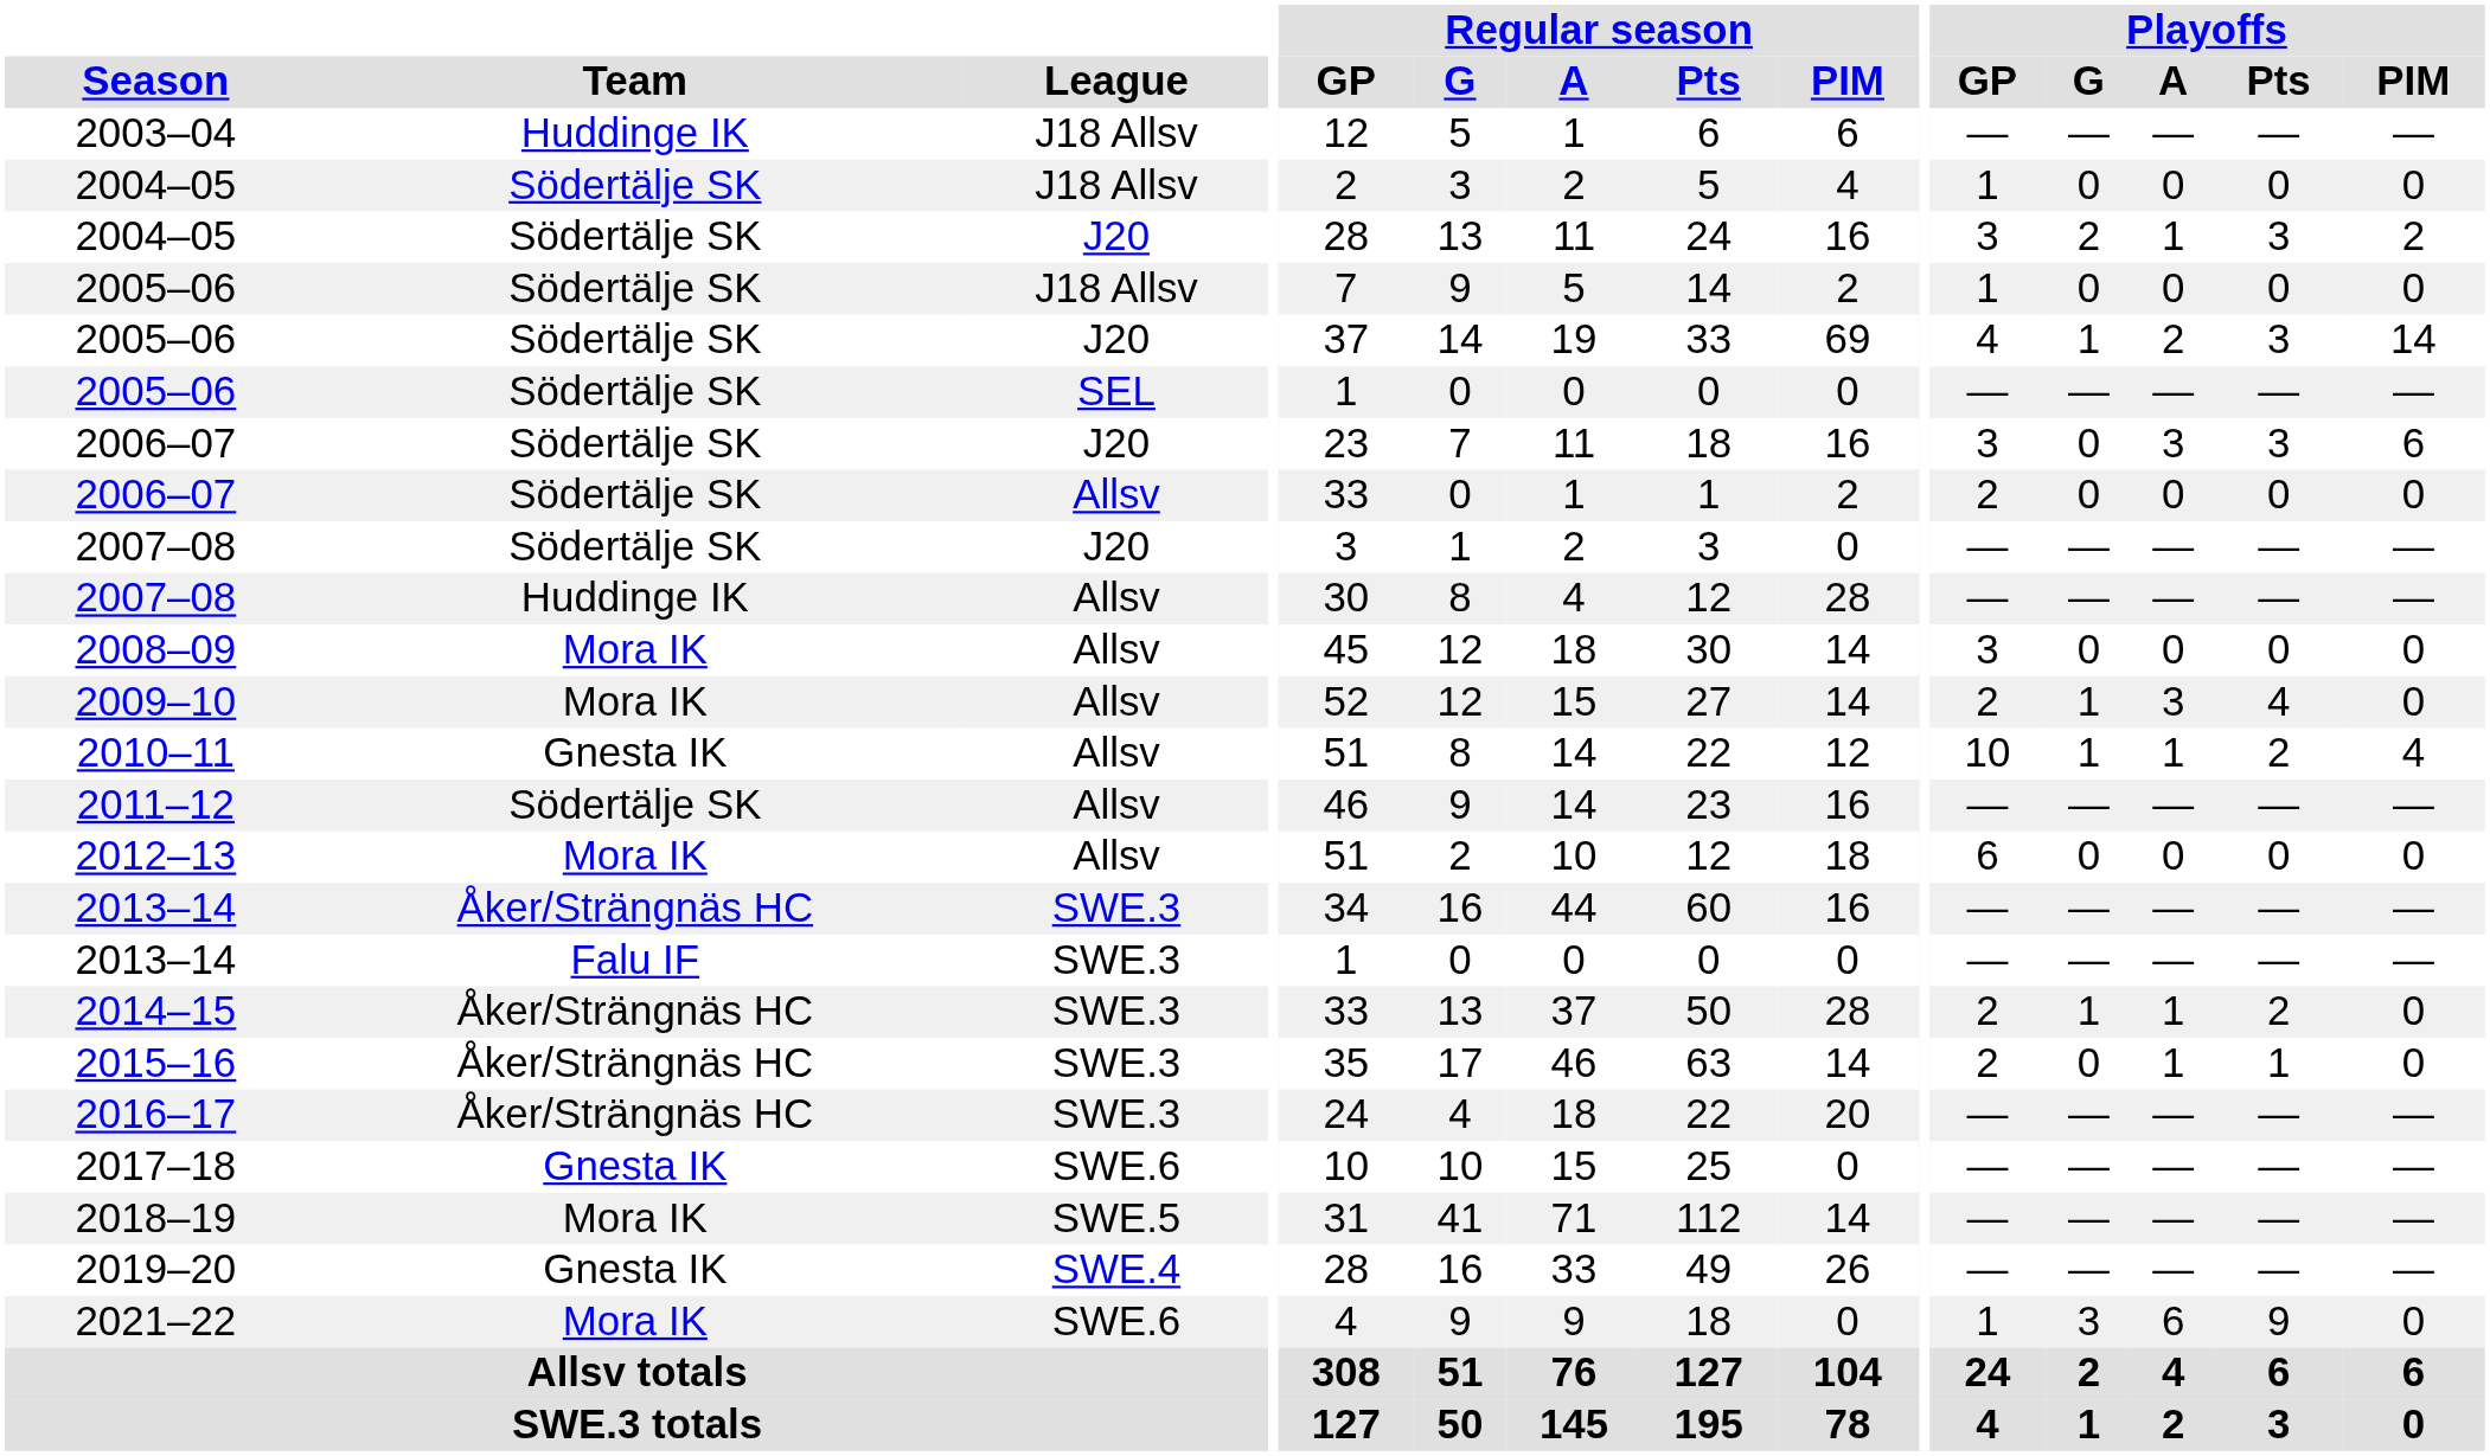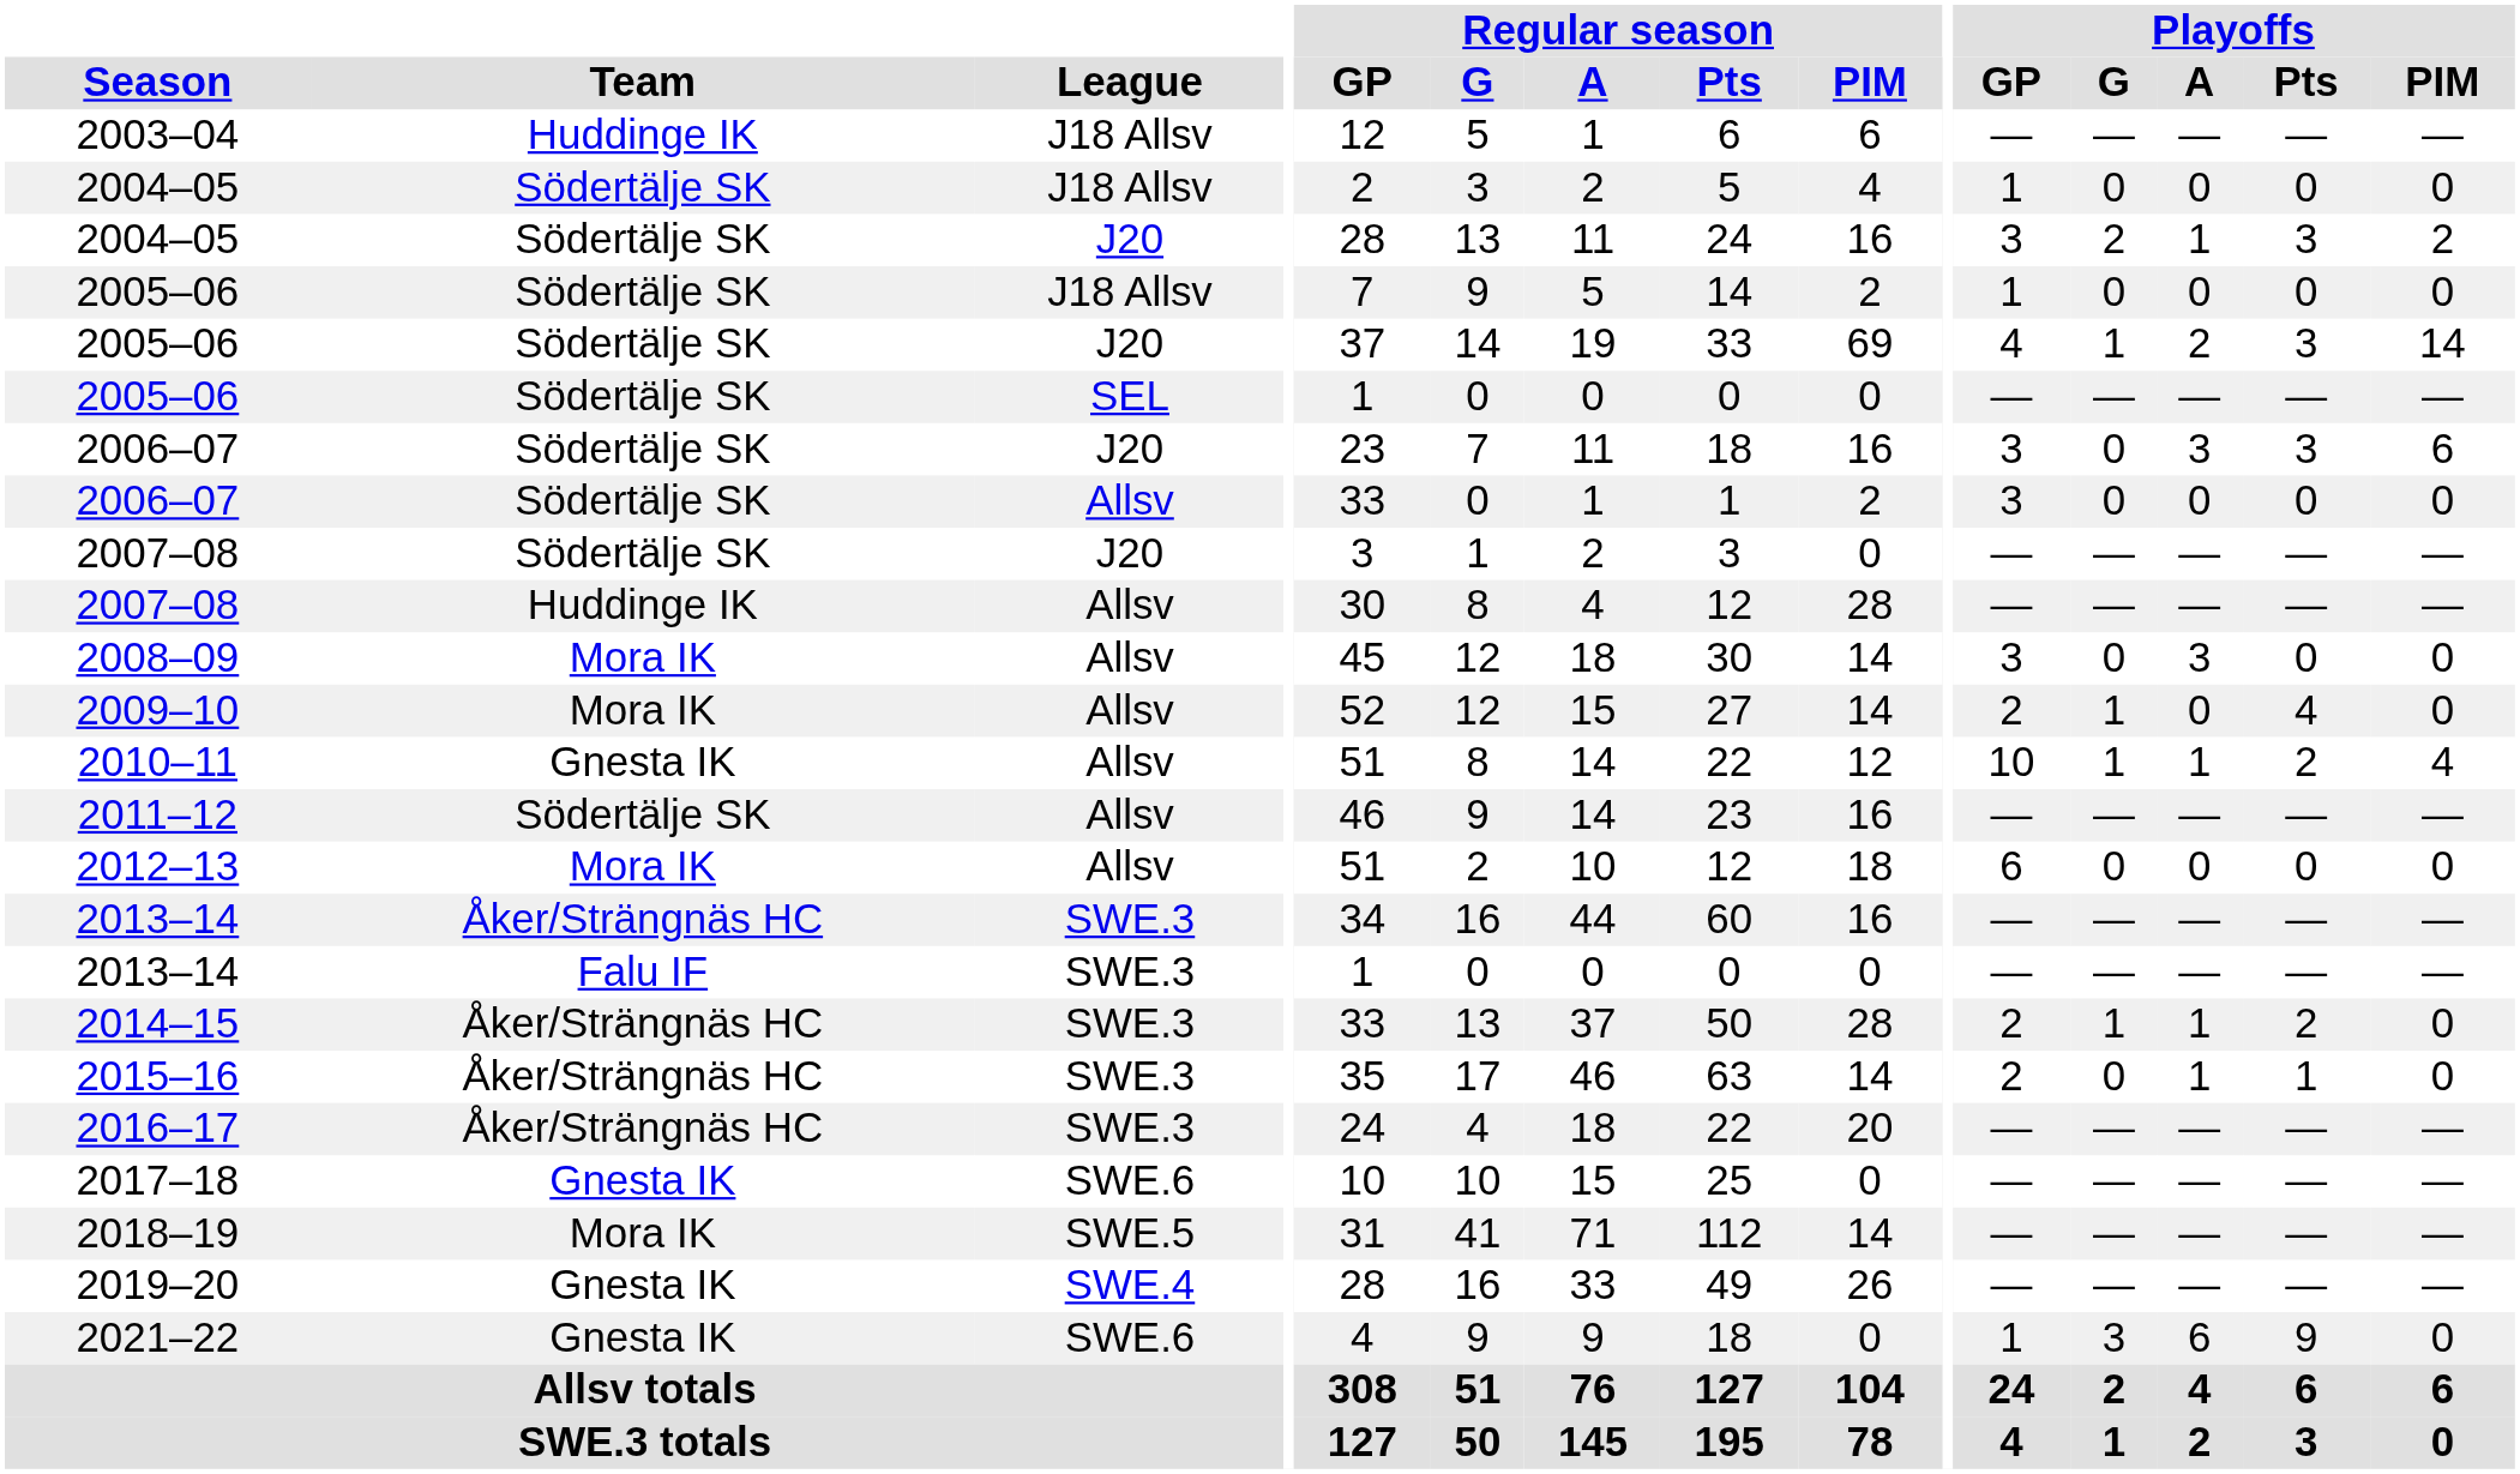 <table border="0" cellpadding="1" cellspacing="0" style="text-align:center; width:60em">
 <tr bgcolor="#e0e0e0">
 <th colspan="3" bgcolor="#ffffff"></th>
 <th rowspan="99" bgcolor="#ffffff"></th>
 <th colspan="5"><a href='#'>Regular season</a></th>
 <th rowspan="99" bgcolor="#ffffff"></th>
 <th colspan="5"><a href='#'>Playoffs</a></th>
 </tr>
 <tr bgcolor="#e0e0e0">
 <th><a href='#'>Season</a></th>
 <th>Team</th>
 <th>League</th>
 <th>GP</th>
 <th><a href='#'>G</a></th>
 <th><a href='#'>A</a></th>
 <th><a href='#'>Pts</a></th>
 <th><a href='#'>PIM</a></th>
 <th>GP</th>
 <th>G</th>
 <th>A</th>
 <th>Pts</th>
 <th>PIM</th>
 </tr>
 <tr>
 <td>2003–04</td>
 <td><a href='#'>Huddinge IK</a></td>
 <td>J18 Allsv</td>
 <td>12</td>
 <td>5</td>
 <td>1</td>
 <td>6</td>
 <td>6</td>
 <td>—</td>
 <td>—</td>
 <td>—</td>
 <td>—</td>
 <td>—</td>
 </tr>
 <tr bgcolor="#f0f0f0">
 <td>2004–05</td>
 <td><a href='#'>Södertälje SK</a></td>
 <td>J18 Allsv</td>
 <td>2</td>
 <td>3</td>
 <td>2</td>
 <td>5</td>
 <td>4</td>
 <td>1</td>
 <td>0</td>
 <td>0</td>
 <td>0</td>
 <td>0</td>
 </tr>
 <tr>
 <td>2004–05</td>
 <td>Södertälje SK</td>
 <td><a href='#'>J20</a></td>
 <td>28</td>
 <td>13</td>
 <td>11</td>
 <td>24</td>
 <td>16</td>
 <td>3</td>
 <td>2</td>
 <td>1</td>
 <td>3</td>
 <td>2</td>
 </tr>
 <tr bgcolor="#f0f0f0">
 <td>2005–06</td>
 <td>Södertälje SK</td>
 <td>J18 Allsv</td>
 <td>7</td>
 <td>9</td>
 <td>5</td>
 <td>14</td>
 <td>2</td>
 <td>1</td>
 <td>0</td>
 <td>0</td>
 <td>0</td>
 <td>0</td>
 </tr>
 <tr>
 <td>2005–06</td>
 <td>Södertälje SK</td>
 <td>J20</td>
 <td>37</td>
 <td>14</td>
 <td>19</td>
 <td>33</td>
 <td>69</td>
 <td>4</td>
 <td>1</td>
 <td>2</td>
 <td>3</td>
 <td>14</td>
 </tr>
 <tr bgcolor="#f0f0f0">
 <td><a href='#'>2005–06</a></td>
 <td>Södertälje SK</td>
 <td><a href='#'>SEL</a></td>
 <td>1</td>
 <td>0</td>
 <td>0</td>
 <td>0</td>
 <td>0</td>
 <td>—</td>
 <td>—</td>
 <td>—</td>
 <td>—</td>
 <td>—</td>
 </tr>
 <tr>
 <td>2006–07</td>
 <td>Södertälje SK</td>
 <td>J20</td>
 <td>23</td>
 <td>7</td>
 <td>11</td>
 <td>18</td>
 <td>16</td>
 <td>3</td>
 <td>0</td>
 <td>3</td>
 <td>3</td>
 <td>6</td>
 </tr>
 <tr bgcolor="#f0f0f0">
 <td><a href='#'>2006–07</a></td>
 <td>Södertälje SK</td>
 <td><a href='#'>Allsv</a></td>
 <td>33</td>
 <td>0</td>
 <td>1</td>
 <td>1</td>
 <td>2</td>
-<td>2</td>
+<td>3</td>
 <td>0</td>
 <td>0</td>
 <td>0</td>
 <td>0</td>
 </tr>
 <tr>
 <td>2007–08</td>
 <td>Södertälje SK</td>
 <td>J20</td>
 <td>3</td>
 <td>1</td>
 <td>2</td>
 <td>3</td>
 <td>0</td>
 <td>—</td>
 <td>—</td>
 <td>—</td>
 <td>—</td>
 <td>—</td>
 </tr>
 <tr bgcolor="#f0f0f0">
 <td><a href='#'>2007–08</a></td>
 <td>Huddinge IK</td>
 <td>Allsv</td>
 <td>30</td>
 <td>8</td>
 <td>4</td>
 <td>12</td>
 <td>28</td>
 <td>—</td>
 <td>—</td>
 <td>—</td>
 <td>—</td>
 <td>—</td>
 </tr>
 <tr>
 <td><a href='#'>2008–09</a></td>
 <td><a href='#'>Mora IK</a></td>
 <td>Allsv</td>
 <td>45</td>
 <td>12</td>
 <td>18</td>
 <td>30</td>
 <td>14</td>
 <td>3</td>
 <td>0</td>
-<td>0</td>
+<td>3</td>
 <td>0</td>
 <td>0</td>
 </tr>
 <tr bgcolor="#f0f0f0">
 <td><a href='#'>2009–10</a></td>
 <td>Mora IK</td>
 <td>Allsv</td>
 <td>52</td>
 <td>12</td>
 <td>15</td>
 <td>27</td>
 <td>14</td>
 <td>2</td>
 <td>1</td>
-<td>3</td>
+<td>0</td>
 <td>4</td>
 <td>0</td>
 </tr>
 <tr>
 <td><a href='#'>2010–11</a></td>
 <td>Gnesta IK</td>
 <td>Allsv</td>
 <td>51</td>
 <td>8</td>
 <td>14</td>
 <td>22</td>
 <td>12</td>
 <td>10</td>
 <td>1</td>
 <td>1</td>
 <td>2</td>
 <td>4</td>
 </tr>
 <tr bgcolor="#f0f0f0">
 <td><a href='#'>2011–12</a></td>
 <td>Södertälje SK</td>
 <td>Allsv</td>
 <td>46</td>
 <td>9</td>
 <td>14</td>
 <td>23</td>
 <td>16</td>
 <td>—</td>
 <td>—</td>
 <td>—</td>
 <td>—</td>
 <td>—</td>
 </tr>
 <tr>
 <td><a href='#'>2012–13</a></td>
 <td><a href='#'>Mora IK</a></td>
 <td>Allsv</td>
 <td>51</td>
 <td>2</td>
 <td>10</td>
 <td>12</td>
 <td>18</td>
 <td>6</td>
 <td>0</td>
 <td>0</td>
 <td>0</td>
 <td>0</td>
 </tr>
 <tr bgcolor="#f0f0f0">
 <td><a href='#'>2013–14</a></td>
 <td><a href='#'>Åker/Strängnäs HC</a></td>
 <td><a href='#'>SWE.3</a></td>
 <td>34</td>
 <td>16</td>
 <td>44</td>
 <td>60</td>
 <td>16</td>
 <td>—</td>
 <td>—</td>
 <td>—</td>
 <td>—</td>
 <td>—</td>
 </tr>
 <tr>
 <td>2013–14</td>
 <td><a href='#'>Falu IF</a></td>
 <td>SWE.3</td>
 <td>1</td>
 <td>0</td>
 <td>0</td>
 <td>0</td>
 <td>0</td>
 <td>—</td>
 <td>—</td>
 <td>—</td>
 <td>—</td>
 <td>—</td>
 </tr>
 <tr bgcolor="#f0f0f0">
 <td><a href='#'>2014–15</a></td>
 <td>Åker/Strängnäs HC</td>
 <td>SWE.3</td>
 <td>33</td>
 <td>13</td>
 <td>37</td>
 <td>50</td>
 <td>28</td>
 <td>2</td>
 <td>1</td>
 <td>1</td>
 <td>2</td>
 <td>0</td>
 </tr>
 <tr>
 <td><a href='#'>2015–16</a></td>
 <td>Åker/Strängnäs HC</td>
 <td>SWE.3</td>
 <td>35</td>
 <td>17</td>
 <td>46</td>
 <td>63</td>
 <td>14</td>
 <td>2</td>
 <td>0</td>
 <td>1</td>
 <td>1</td>
 <td>0</td>
 </tr>
 <tr bgcolor="#f0f0f0">
 <td><a href='#'>2016–17</a></td>
 <td>Åker/Strängnäs HC</td>
 <td>SWE.3</td>
 <td>24</td>
 <td>4</td>
 <td>18</td>
 <td>22</td>
 <td>20</td>
 <td>—</td>
 <td>—</td>
 <td>—</td>
 <td>—</td>
 <td>—</td>
 </tr>
 <tr>
 <td>2017–18</td>
 <td><a href='#'>Gnesta IK</a></td>
 <td>SWE.6</td>
 <td>10</td>
 <td>10</td>
 <td>15</td>
 <td>25</td>
 <td>0</td>
 <td>—</td>
 <td>—</td>
 <td>—</td>
 <td>—</td>
 <td>—</td>
 </tr>
 <tr bgcolor="#f0f0f0">
 <td>2018–19</td>
 <td>Mora IK</td>
 <td>SWE.5</td>
 <td>31</td>
 <td>41</td>
 <td>71</td>
 <td>112</td>
 <td>14</td>
 <td>—</td>
 <td>—</td>
 <td>—</td>
 <td>—</td>
 <td>—</td>
 </tr>
 <tr>
 <td>2019–20</td>
 <td>Gnesta IK</td>
 <td><a href='#'>SWE.4</a></td>
 <td>28</td>
 <td>16</td>
 <td>33</td>
 <td>49</td>
 <td>26</td>
 <td>—</td>
 <td>—</td>
 <td>—</td>
 <td>—</td>
 <td>—</td>
 </tr>
 <tr bgcolor="#f0f0f0">
 <td>2021–22</td>
-<td><a href='#'>Mora IK</a></td>
+<td>Gnesta IK</td>
 <td>SWE.6</td>
 <td>4</td>
 <td>9</td>
 <td>9</td>
 <td>18</td>
 <td>0</td>
 <td>1</td>
 <td>3</td>
 <td>6</td>
 <td>9</td>
 <td>0</td>
 </tr>
 <tr bgcolor="#e0e0e0">
 <th colspan="3">Allsv totals</th>
 <th>308</th>
 <th>51</th>
 <th>76</th>
 <th>127</th>
 <th>104</th>
 <th>24</th>
 <th>2</th>
 <th>4</th>
 <th>6</th>
 <th>6</th>
 </tr>
 <tr bgcolor="#e0e0e0">
 <th colspan="3">SWE.3 totals</th>
 <th>127</th>
 <th>50</th>
 <th>145</th>
 <th>195</th>
 <th>78</th>
 <th>4</th>
 <th>1</th>
 <th>2</th>
 <th>3</th>
 <th>0</th>
 </tr>
 </table>
